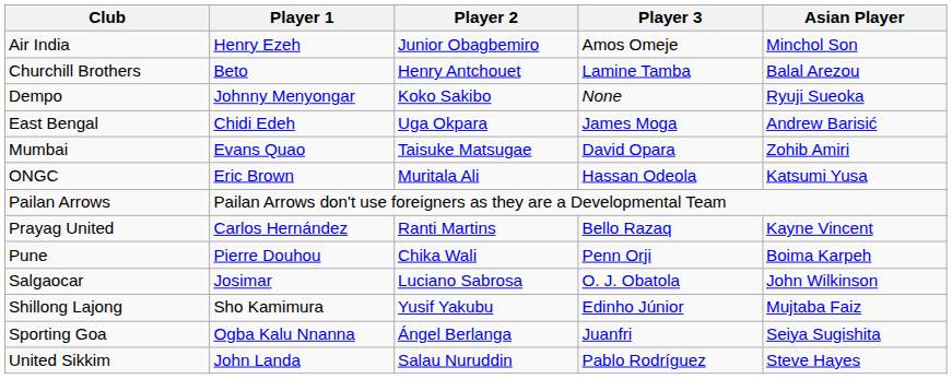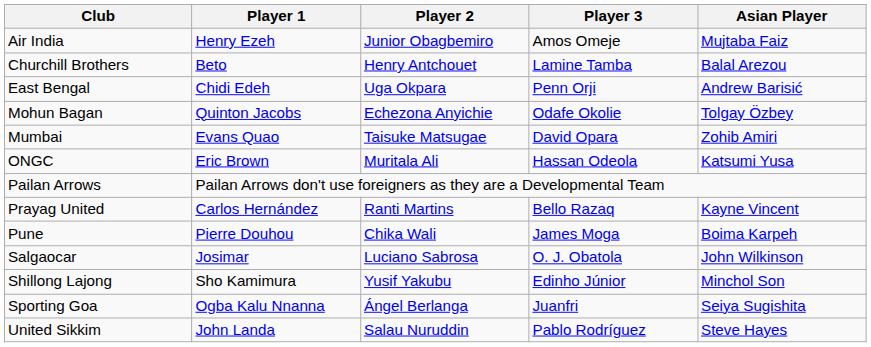 <table class="wikitable" border="1">
 <tr>
 <th width="190">Club</th>
 <th width="170">Player 1</th>
 <th width="170">Player 2</th>
 <th width="170">Player 3</th>
 <th width="170">Asian Player</th>
 </tr>
 <tr style="vertical-align:top;">
 <td>Air India</td>
 <td> <a href='#'>Henry Ezeh</a></td>
 <td> <a href='#'>Junior Obagbemiro</a></td>
 <td> Amos Omeje</td>
-<td> <a href='#'>Minchol Son</a></td>
+<td> <a href='#'>Mujtaba Faiz</a></td>
 </tr>
 <tr style="vertical-align:top;">
 <td>Churchill Brothers</td>
 <td> <a href='#'>Beto</a></td>
 <td> <a href='#'>Henry Antchouet</a></td>
 <td> <a href='#'>Lamine Tamba</a></td>
 <td> <a href='#'>Balal Arezou</a></td>
 </tr>
 <tr style="vertical-align:top;">
-<td>Dempo</td>
-<td> <a href='#'>Johnny Menyongar</a></td>
-<td> <a href='#'>Koko Sakibo</a></td>
-<td><em>None</em></td>
-<td> <a href='#'>Ryuji Sueoka</a></td>
-</tr>
-<tr style="vertical-align:top;">
 <td>East Bengal</td>
 <td> <a href='#'>Chidi Edeh</a></td>
 <td> <a href='#'>Uga Okpara</a></td>
-<td> <a href='#'>James Moga</a></td>
+<td> <a href='#'>Penn Orji</a></td>
 <td> <a href='#'>Andrew Barisić</a></td>
+</tr>
+<tr style="vertical-align:top;">
+<td>Mohun Bagan</td>
+<td> <a href='#'>Quinton Jacobs</a></td>
+<td> <a href='#'>Echezona Anyichie</a></td>
+<td> <a href='#'>Odafe Okolie</a></td>
+<td> <a href='#'>Tolgay Özbey</a></td>
 </tr>
 <tr style="vertical-align:top;">
 <td>Mumbai</td>
 <td> <a href='#'>Evans Quao</a></td>
 <td> <a href='#'>Taisuke Matsugae</a></td>
 <td> <a href='#'>David Opara</a></td>
 <td> <a href='#'>Zohib Amiri</a></td>
 </tr>
 <tr style="vertical-align:top;">
 <td>ONGC</td>
 <td> <a href='#'>Eric Brown</a></td>
 <td> <a href='#'>Muritala Ali</a></td>
 <td> <a href='#'>Hassan Odeola</a></td>
 <td> <a href='#'>Katsumi Yusa</a></td>
 </tr>
 <tr style="vertical-align:top;">
 <td>Pailan Arrows</td>
 <td colspan="4">Pailan Arrows don't use foreigners as they are a Developmental Team</td>
 </tr>
 <tr style="vertical-align:top;">
 <td>Prayag United</td>
 <td> <a href='#'>Carlos Hernández</a></td>
 <td> <a href='#'>Ranti Martins</a></td>
 <td> <a href='#'>Bello Razaq</a></td>
 <td>  <a href='#'>Kayne Vincent</a></td>
 </tr>
 <tr style="vertical-align:top;">
 <td>Pune</td>
 <td> <a href='#'>Pierre Douhou</a></td>
 <td> <a href='#'>Chika Wali</a></td>
-<td> <a href='#'>Penn Orji</a></td>
+<td> <a href='#'>James Moga</a></td>
 <td> <a href='#'>Boima Karpeh</a></td>
 </tr>
 <tr style="vertical-align:top;">
 <td>Salgaocar</td>
 <td> <a href='#'>Josimar</a></td>
 <td> <a href='#'>Luciano Sabrosa</a></td>
 <td> <a href='#'>O. J. Obatola</a></td>
 <td> <a href='#'>John Wilkinson</a></td>
 </tr>
 <tr style="vertical-align:top;">
 <td>Shillong Lajong</td>
 <td> Sho Kamimura</td>
 <td> <a href='#'>Yusif Yakubu</a></td>
 <td> <a href='#'>Edinho Júnior</a></td>
-<td> <a href='#'>Mujtaba Faiz</a></td>
+<td> <a href='#'>Minchol Son</a></td>
 </tr>
 <tr style="vertical-align:top;">
 <td>Sporting Goa</td>
 <td> <a href='#'>Ogba Kalu Nnanna</a></td>
 <td> <a href='#'>Ángel Berlanga</a></td>
 <td> <a href='#'>Juanfri</a></td>
 <td> <a href='#'>Seiya Sugishita</a></td>
 </tr>
 <tr>
 <td>United Sikkim</td>
 <td> <a href='#'>John Landa</a></td>
 <td> <a href='#'>Salau Nuruddin</a></td>
 <td> <a href='#'>Pablo Rodríguez</a></td>
 <td> <a href='#'>Steve Hayes</a></td>
 </tr>
 </table>
